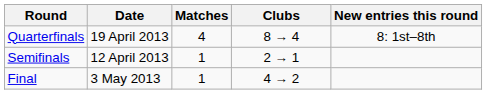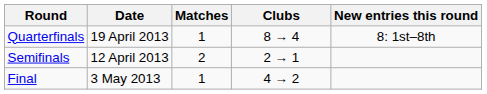 <table class="wikitable" style="text-align:left; font-size:90%;">
 <tr>
 <th>Round</th>
 <th>Date</th>
 <th>Matches</th>
 <th width=100>Clubs</th>
 <th>New entries this round</th>
 </tr>
 <tr>
 <td><a href='#'>Quarterfinals</a></td>
 <td>19 April 2013</td>
-<td align=center>4</td>
+<td align=center>1</td>
 <td align=center>8 → 4</td>
 <td align=center>8: 1st–8th</td>
 </tr>
 <tr>
 <td><a href='#'>Semifinals</a></td>
 <td>12 April 2013</td>
-<td align=center>1</td>
+<td align=center>2</td>
 <td align=center>2 → 1</td>
 <td></td>
 </tr>
 <tr>
 <td><a href='#'>Final</a></td>
 <td>3 May 2013</td>
 <td align=center>1</td>
 <td align=center>4 → 2</td>
 <td></td>
 </tr>
 </table>
